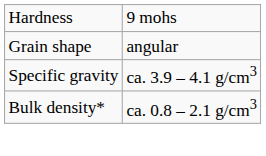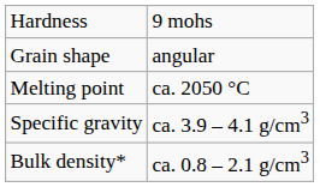 <table class="wikitable">
 <tr>
 <td>Hardness</td>
 <td>9 mohs</td>
 </tr>
 <tr>
 <td>Grain shape</td>
 <td>angular</td>
 </tr>
 <tr>
+<td>Melting point</td>
+<td>ca. 2050 °C</td>
+</tr>
+<tr>
 <td>Specific gravity</td>
 <td>ca. 3.9 – 4.1 g/cm<sup>3</sup></td>
 </tr>
 <tr>
 <td>Bulk density*</td>
 <td>ca. 0.8 – 2.1 g/cm<sup>3</sup></td>
 </tr>
 </table>
